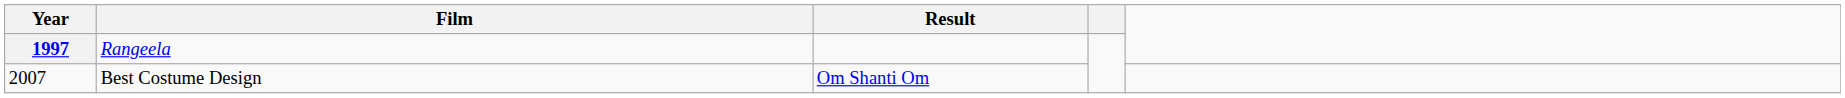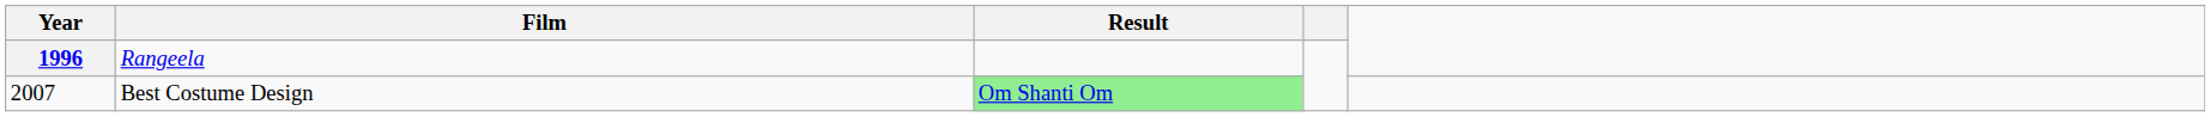 <table class="wikitable plainrowheaders" width="100%" "textcolor:#000;">
 <tr>
 <th scope="col" width=5%><strong>Year</strong></th>
 <th scope="col" width=39%><strong>Film</strong></th>
 <th scope="col" width=15%><strong>Result</strong></th>
 <th scope="col" width=2%><strong></strong></th>
 </tr>
 <tr>
-<th scope="row"><a href='#'>1997</a></th>
+<th scope="row"><a href='#'>1996</a></th>
 <td><em><a href='#'>Rangeela</a></em></td>
 <td></td>
 <td style="text-align:center;" rowspan="2"></td>
 </tr>
 <tr>
 <td>2007</td>
 <td>Best Costume Design</td>
-<td><a href='#'>Om Shanti Om</a></td>
+<td style="background: lightgreen;"><a href='#'>Om Shanti Om</a></td>
 <td></td>
 </tr>
 </table>
